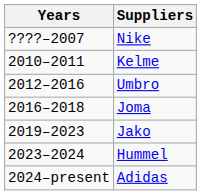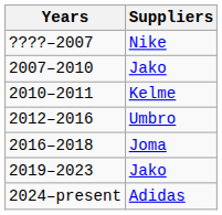 <table class="wikitable">
 <tr>
 <th>Years</th>
 <th>Suppliers</th>
 </tr>
 <tr>
 <td>????–2007</td>
 <td> <a href='#'>Nike</a></td>
+</tr>
+<tr>
+<td>2007–2010</td>
+<td> <a href='#'>Jako</a></td>
 </tr>
 <tr>
 <td>2010–2011</td>
 <td> <a href='#'>Kelme</a></td>
 </tr>
 <tr>
 <td>2012–2016</td>
 <td> <a href='#'>Umbro</a></td>
 </tr>
 <tr>
 <td>2016–2018</td>
 <td> <a href='#'>Joma</a></td>
 </tr>
 <tr>
 <td>2019–2023</td>
 <td> <a href='#'>Jako</a></td>
 </tr>
 <tr>
-<td>2023–2024</td>
-<td> <a href='#'>Hummel</a></td>
-</tr>
-<tr>
 <td>2024–present</td>
 <td> <a href='#'>Adidas</a></td>
 </tr>
 </table>
